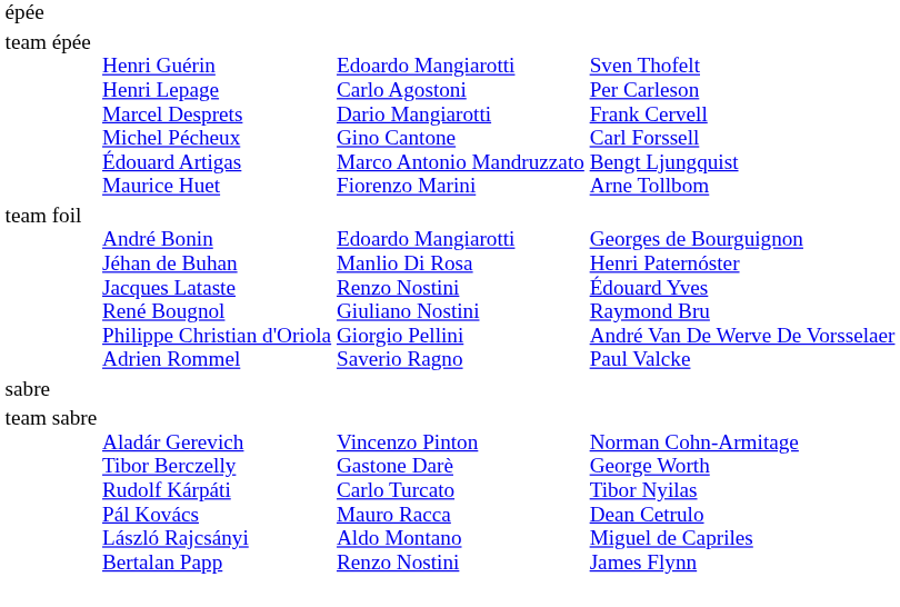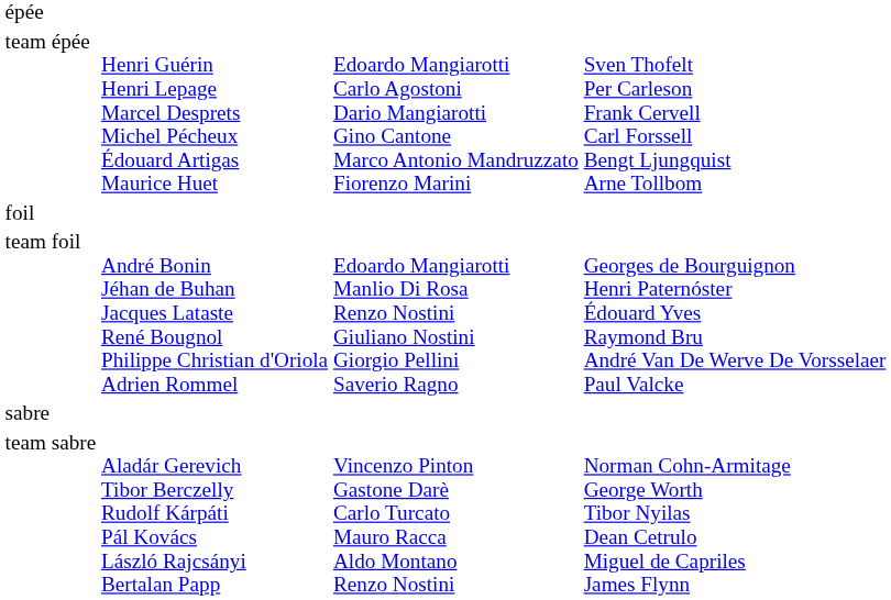 <table>
 <tr>
 <td>épée<br></td>
 <td></td>
 <td></td>
 <td></td>
 </tr>
 <tr valign="top">
 <td>team épée<br></td>
 <td><br><a href='#'>Henri Guérin</a><br><a href='#'>Henri Lepage</a><br><a href='#'>Marcel Desprets</a><br><a href='#'>Michel Pécheux</a><br><a href='#'>Édouard Artigas</a><br><a href='#'>Maurice Huet</a></td>
 <td><br><a href='#'>Edoardo Mangiarotti</a><br><a href='#'>Carlo Agostoni</a><br><a href='#'>Dario Mangiarotti</a><br><a href='#'>Gino Cantone</a><br><a href='#'>Marco Antonio Mandruzzato</a><br><a href='#'>Fiorenzo Marini</a></td>
 <td><br><a href='#'>Sven Thofelt</a><br><a href='#'>Per Carleson</a><br><a href='#'>Frank Cervell</a><br><a href='#'>Carl Forssell</a><br><a href='#'>Bengt Ljungquist</a><br><a href='#'>Arne Tollbom</a></td>
+</tr>
+<tr>
+<td>foil<br></td>
+<td></td>
+<td></td>
+<td></td>
 </tr>
 <tr valign="top">
 <td>team foil<br></td>
 <td><br><a href='#'>André Bonin</a><br><a href='#'>Jéhan de Buhan</a><br><a href='#'>Jacques Lataste</a><br><a href='#'>René Bougnol</a><br><a href='#'>Philippe Christian d'Oriola</a><br><a href='#'>Adrien Rommel</a></td>
 <td><br><a href='#'>Edoardo Mangiarotti</a><br><a href='#'>Manlio Di Rosa</a><br><a href='#'>Renzo Nostini</a><br><a href='#'>Giuliano Nostini</a><br><a href='#'>Giorgio Pellini</a><br><a href='#'>Saverio Ragno</a></td>
 <td><br><a href='#'>Georges de Bourguignon</a><br><a href='#'>Henri Paternóster</a><br><a href='#'>Édouard Yves</a><br><a href='#'>Raymond Bru</a><br><a href='#'>André Van De Werve De Vorsselaer</a><br><a href='#'>Paul Valcke</a></td>
 </tr>
 <tr>
 <td>sabre<br></td>
 <td></td>
 <td></td>
 <td></td>
 </tr>
 <tr valign="top">
 <td>team sabre<br></td>
 <td><br><a href='#'>Aladár Gerevich</a><br><a href='#'>Tibor Berczelly</a><br><a href='#'>Rudolf Kárpáti</a><br><a href='#'>Pál Kovács</a><br><a href='#'>László Rajcsányi</a><br><a href='#'>Bertalan Papp</a></td>
 <td><br><a href='#'>Vincenzo Pinton</a><br><a href='#'>Gastone Darè</a><br><a href='#'>Carlo Turcato</a><br><a href='#'>Mauro Racca</a><br><a href='#'>Aldo Montano</a><br><a href='#'>Renzo Nostini</a></td>
 <td><br><a href='#'>Norman Cohn-Armitage</a><br><a href='#'>George Worth</a><br><a href='#'>Tibor Nyilas</a><br><a href='#'>Dean Cetrulo</a><br><a href='#'>Miguel de Capriles</a><br><a href='#'>James Flynn</a></td>
 </tr>
 </table>
